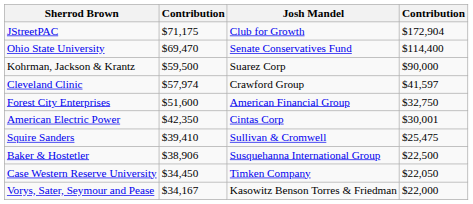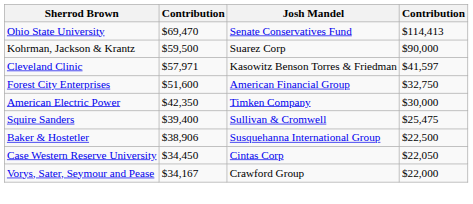 <table class="wikitable sortable">
 <tr>
 <th>Sherrod Brown</th>
 <th>Contribution</th>
 <th>Josh Mandel</th>
 <th>Contribution</th>
 </tr>
 <tr>
-<td><a href='#'>JStreetPAC</a></td>
-<td>$71,175</td>
-<td><a href='#'>Club for Growth</a></td>
-<td>$172,904</td>
-</tr>
-<tr>
 <td><a href='#'>Ohio State University</a></td>
 <td>$69,470</td>
 <td><a href='#'>Senate Conservatives Fund</a></td>
-<td>$114,400</td>
+<td>$114,413</td>
 </tr>
 <tr>
 <td>Kohrman, Jackson & Krantz</td>
 <td>$59,500</td>
 <td>Suarez Corp</td>
 <td>$90,000</td>
 </tr>
 <tr>
 <td><a href='#'>Cleveland Clinic</a></td>
-<td>$57,974</td>
-<td>Crawford Group</td>
+<td>$57,971</td>
+<td>Kasowitz Benson Torres & Friedman</td>
 <td>$41,597</td>
 </tr>
 <tr>
 <td><a href='#'>Forest City Enterprises</a></td>
 <td>$51,600</td>
 <td><a href='#'>American Financial Group</a></td>
 <td>$32,750</td>
 </tr>
 <tr>
 <td><a href='#'>American Electric Power</a></td>
 <td>$42,350</td>
-<td><a href='#'>Cintas Corp</a></td>
-<td>$30,001</td>
+<td><a href='#'>Timken Company</a></td>
+<td>$30,000</td>
 </tr>
 <tr>
 <td><a href='#'>Squire Sanders</a></td>
-<td>$39,410</td>
+<td>$39,400</td>
 <td><a href='#'>Sullivan & Cromwell</a></td>
 <td>$25,475</td>
 </tr>
 <tr>
 <td><a href='#'>Baker & Hostetler</a></td>
 <td>$38,906</td>
 <td><a href='#'>Susquehanna International Group</a></td>
 <td>$22,500</td>
 </tr>
 <tr>
 <td><a href='#'>Case Western Reserve University</a></td>
 <td>$34,450</td>
-<td><a href='#'>Timken Company</a></td>
+<td><a href='#'>Cintas Corp</a></td>
 <td>$22,050</td>
 </tr>
 <tr>
 <td><a href='#'>Vorys, Sater, Seymour and Pease</a></td>
 <td>$34,167</td>
-<td>Kasowitz Benson Torres & Friedman</td>
+<td>Crawford Group</td>
 <td>$22,000</td>
 </tr>
 </table>
